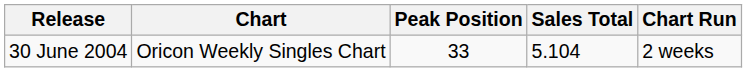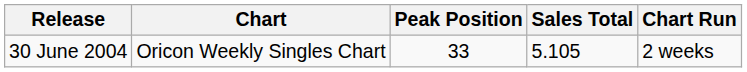 <table class="wikitable">
 <tr>
 <th>Release</th>
 <th>Chart</th>
 <th>Peak Position</th>
 <th>Sales Total</th>
 <th>Chart Run</th>
 </tr>
 <tr>
 <td>30 June 2004</td>
 <td>Oricon Weekly Singles Chart</td>
 <td align="center">33</td>
-<td>5.104</td>
+<td>5.105</td>
 <td>2 weeks</td>
 </tr>
 </table>
